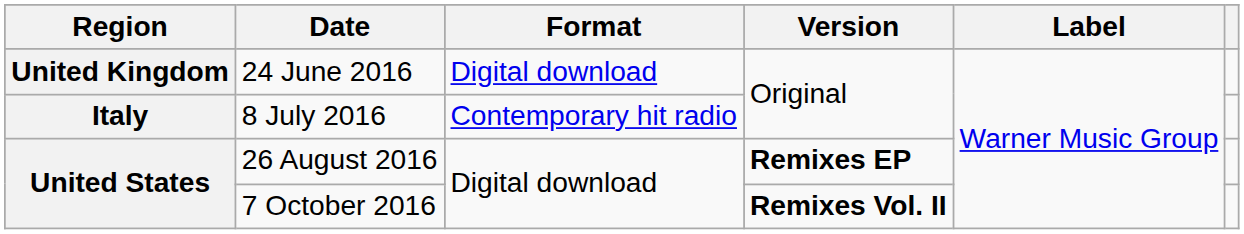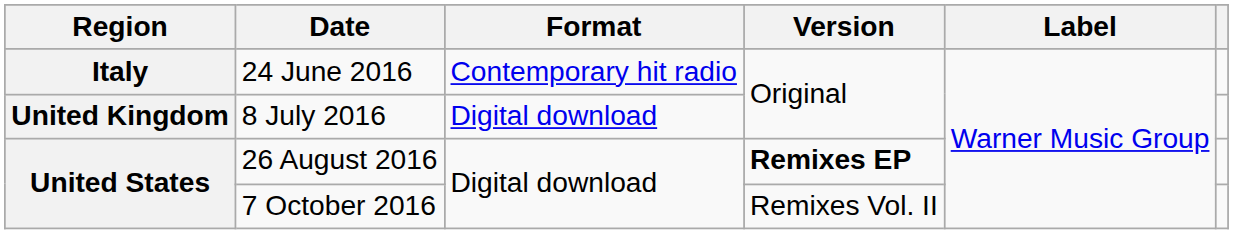 <table class=wikitable>
 <tr>
 <th>Region</th>
 <th>Date</th>
 <th>Format</th>
 <th>Version</th>
 <th>Label</th>
 <th></th>
 </tr>
 <tr>
-<th scope"row">United Kingdom</th>
+<th scope="row">Italy</th>
 <td>24 June 2016</td>
-<td><a href='#'>Digital download</a></td>
+<td><a href='#'>Contemporary hit radio</a></td>
 <td rowspan="2">Original</td>
 <td rowspan="4"><a href='#'>Warner Music Group</a></td>
 <td></td>
 </tr>
 <tr>
-<th scope="row">Italy</th>
+<th scope"row">United Kingdom</th>
 <td>8 July 2016</td>
-<td><a href='#'>Contemporary hit radio</a></td>
+<td><a href='#'>Digital download</a></td>
 <td></td>
 </tr>
 <tr>
 <th scope="row" rowspan="2">United States</th>
 <td>26 August 2016</td>
 <td rowspan="2">Digital download</td>
 <td><strong>Remixes EP</strong></td>
 <td></td>
 </tr>
 <tr>
 <td>7 October 2016</td>
-<td><strong>Remixes Vol. II</strong></td>
+<td>Remixes Vol. II</td>
 <td></td>
 </tr>
 </table>
